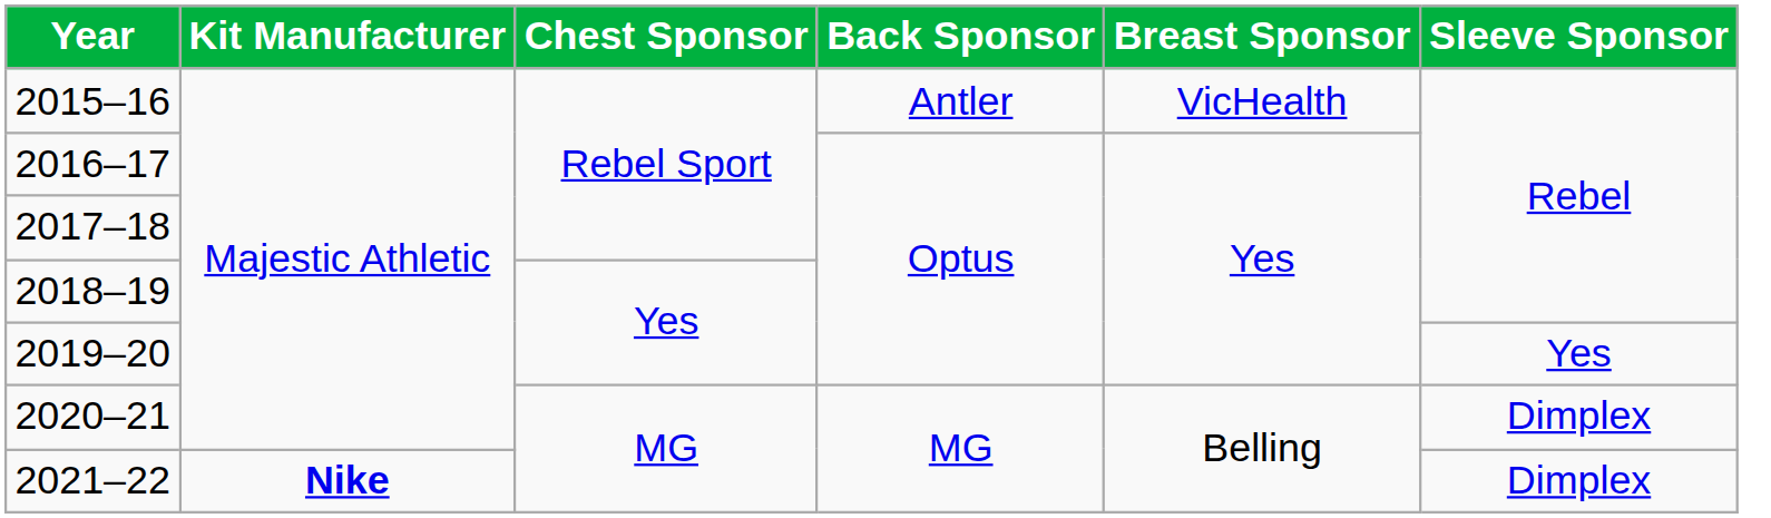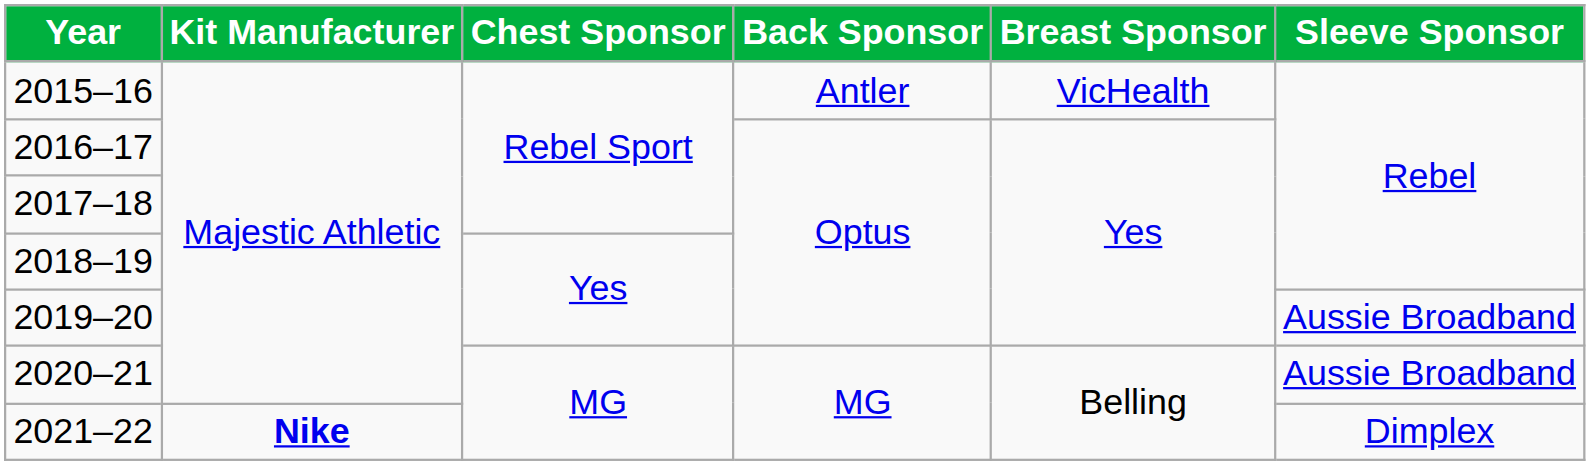 <table class="wikitable">
 <tr>
 <th style="background:#00B13F; color:white;">Year</th>
 <th style="background:#00B13F; color:white;">Kit Manufacturer</th>
 <th style="background:#00B13F; color:white;">Chest Sponsor</th>
 <th style="background:#00B13F; color:white;">Back Sponsor</th>
 <th style="background:#00B13F; color:white;">Breast Sponsor</th>
 <th style="background:#00B13F; color:white;">Sleeve Sponsor</th>
 </tr>
 <tr align=center>
 <td>2015–16</td>
 <td rowspan="6"><a href='#'>Majestic Athletic</a></td>
 <td rowspan="3"><a href='#'>Rebel Sport</a></td>
 <td><a href='#'>Antler</a></td>
 <td><a href='#'>VicHealth</a></td>
 <td rowspan="4"><a href='#'>Rebel</a></td>
 </tr>
 <tr align=center>
 <td>2016–17</td>
 <td rowspan="4"><a href='#'>Optus</a></td>
 <td rowspan="4"><a href='#'>Yes</a></td>
 </tr>
 <tr align=center>
 <td>2017–18</td>
 </tr>
 <tr align=center>
 <td>2018–19</td>
 <td rowspan="2"><a href='#'>Yes</a></td>
 </tr>
 <tr align=center>
 <td>2019–20</td>
-<td><a href='#'>Yes</a></td>
+<td><a href='#'>Aussie Broadband</a></td>
 </tr>
 <tr align=center>
 <td>2020–21</td>
 <td rowspan="2"><a href='#'>MG</a></td>
 <td rowspan="2"><a href='#'>MG</a></td>
 <td rowspan="2">Belling</td>
-<td><a href='#'>Dimplex</a></td>
+<td><a href='#'>Aussie Broadband</a></td>
 </tr>
 <tr align=center>
 <td>2021–22</td>
 <td><strong><a href='#'>Nike</a></strong></td>
 <td><a href='#'>Dimplex</a></td>
 </tr>
 </table>
